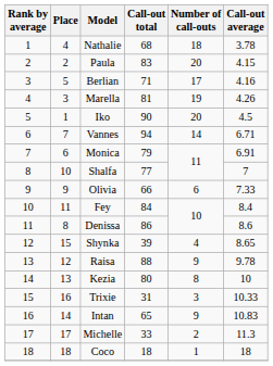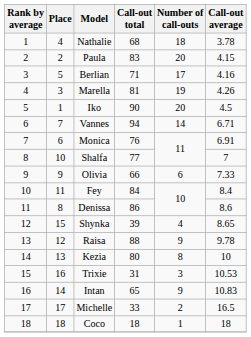 <table class="wikitable sortable" style="margin:auto; font-size:90%; text-align:center; white-space:nowrap">
 <tr>
 <th>Rank by<br>average</th>
 <th>Place</th>
 <th>Model</th>
 <th>Call-out<br>total</th>
 <th>Number of<br>call-outs</th>
 <th>Call-out<br>average</th>
 </tr>
 <tr>
 <td>1</td>
 <td>4</td>
 <td>Nathalie</td>
 <td>68</td>
 <td>18</td>
 <td>3.78</td>
 </tr>
 <tr>
 <td>2</td>
 <td>2</td>
 <td>Paula</td>
 <td>83</td>
 <td>20</td>
 <td>4.15</td>
 </tr>
 <tr>
 <td>3</td>
 <td>5</td>
 <td>Berlian</td>
 <td>71</td>
 <td>17</td>
 <td>4.16</td>
 </tr>
 <tr>
 <td>4</td>
 <td>3</td>
 <td>Marella</td>
 <td>81</td>
 <td>19</td>
 <td>4.26</td>
 </tr>
 <tr>
 <td>5</td>
 <td>1</td>
 <td>Iko</td>
 <td>90</td>
 <td>20</td>
 <td>4.5</td>
 </tr>
 <tr>
 <td>6</td>
 <td>7</td>
 <td>Vannes</td>
 <td>94</td>
 <td>14</td>
 <td>6.71</td>
 </tr>
 <tr>
 <td>7</td>
 <td>6</td>
 <td>Monica</td>
-<td>79</td>
+<td>76</td>
 <td rowspan="2">11</td>
 <td>6.91</td>
 </tr>
 <tr>
 <td>8</td>
 <td>10</td>
 <td>Shalfa</td>
 <td>77</td>
 <td>7</td>
 </tr>
 <tr>
 <td>9</td>
 <td>9</td>
 <td>Olivia</td>
 <td>66</td>
 <td>6</td>
 <td>7.33</td>
 </tr>
 <tr>
 <td>10</td>
 <td>11</td>
 <td>Fey</td>
 <td>84</td>
 <td rowspan="2">10</td>
 <td>8.4</td>
 </tr>
 <tr>
 <td>11</td>
 <td>8</td>
 <td>Denissa</td>
 <td>86</td>
 <td>8.6</td>
 </tr>
 <tr>
 <td>12</td>
 <td>15</td>
 <td>Shynka</td>
 <td>39</td>
 <td>4</td>
 <td>8.65</td>
 </tr>
 <tr>
 <td>13</td>
 <td>12</td>
 <td>Raisa</td>
 <td>88</td>
 <td>9</td>
 <td>9.78</td>
 </tr>
 <tr>
 <td>14</td>
 <td>13</td>
 <td>Kezia</td>
 <td>80</td>
 <td>8</td>
 <td>10</td>
 </tr>
 <tr>
 <td>15</td>
 <td>16</td>
 <td>Trixie</td>
 <td>31</td>
 <td>3</td>
-<td>10.33</td>
+<td>10.53</td>
 </tr>
 <tr>
 <td>16</td>
 <td>14</td>
 <td>Intan</td>
 <td>65</td>
 <td>9</td>
 <td>10.83</td>
 </tr>
 <tr>
 <td>17</td>
 <td>17</td>
 <td>Michelle</td>
 <td>33</td>
 <td>2</td>
-<td>11.3</td>
+<td>16.5</td>
 </tr>
 <tr>
 <td>18</td>
 <td>18</td>
 <td>Coco</td>
 <td>18</td>
 <td>1</td>
 <td>18</td>
 </tr>
 <tr>
 </tr>
 </table>
